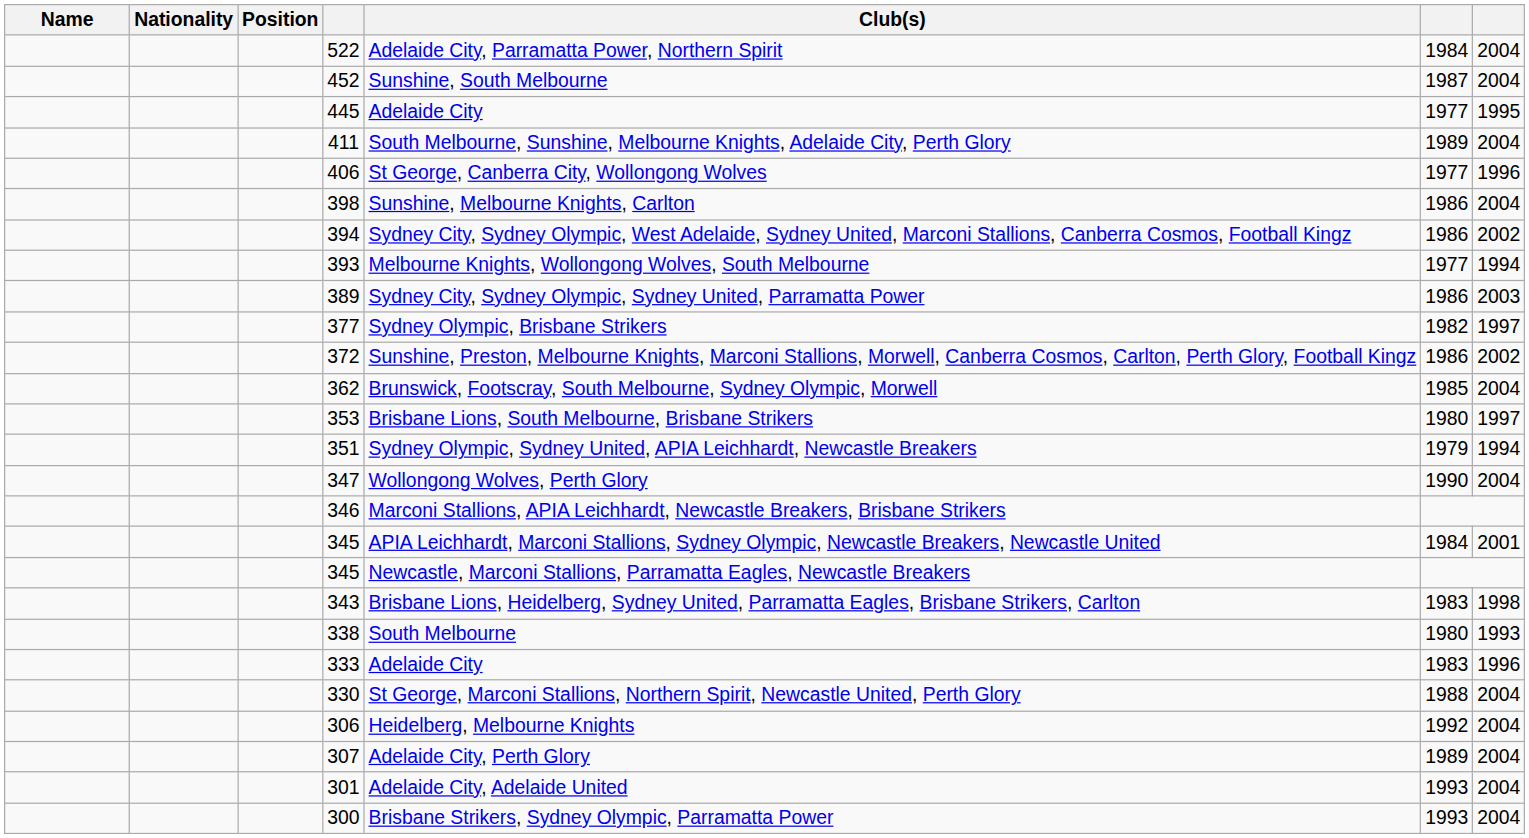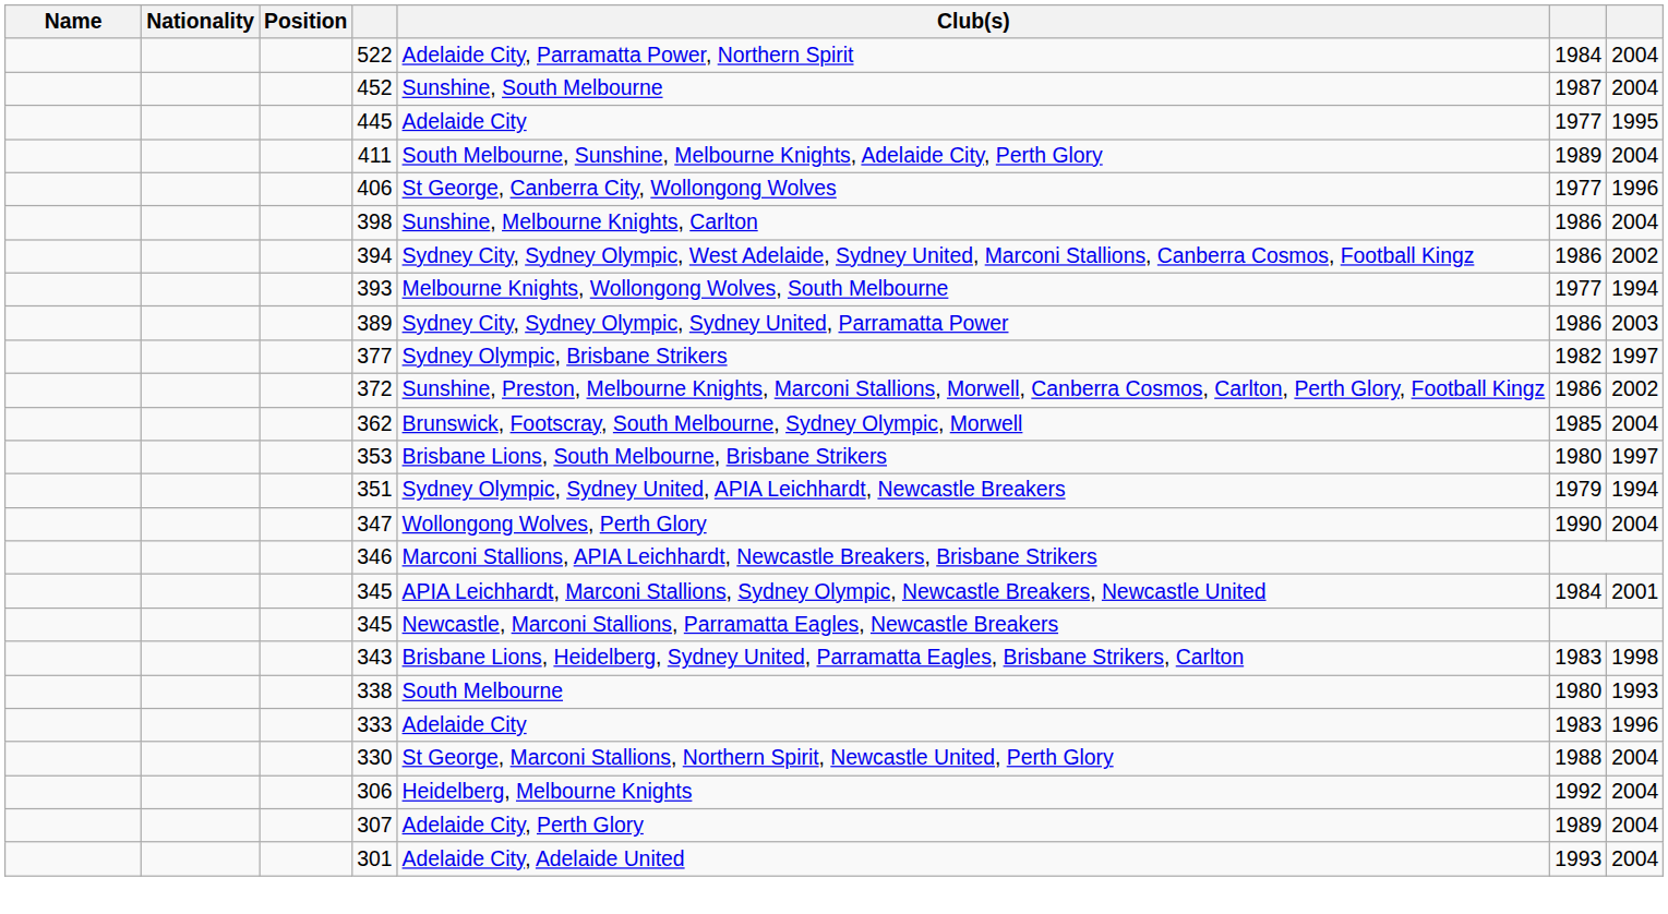 <table class="wikitable sortable" style="text-align: center;">
 <tr>
 <th style="width:6em">Name</th>
 <th>Nationality</th>
 <th>Position</th>
 <th></th>
 <th>Club(s)</th>
 <th></th>
 <th></th>
 </tr>
 <tr>
 <td align="left"></td>
 <td align="left"></td>
 <td></td>
 <td>522</td>
 <td align="left"><a href='#'>Adelaide City</a>, <a href='#'>Parramatta Power</a>, <a href='#'>Northern Spirit</a></td>
 <td>1984</td>
 <td>2004</td>
 </tr>
 <tr>
 <td align="left"></td>
 <td align="left"></td>
 <td></td>
 <td>452</td>
 <td align="left"><a href='#'>Sunshine</a>, <a href='#'>South Melbourne</a></td>
 <td>1987</td>
 <td>2004</td>
 </tr>
 <tr>
 <td align="left"></td>
 <td align="left"></td>
 <td></td>
 <td>445</td>
 <td align="left"><a href='#'>Adelaide City</a></td>
 <td>1977</td>
 <td>1995</td>
 </tr>
 <tr>
 <td align="left"></td>
 <td align="left"></td>
 <td></td>
 <td>411</td>
 <td align="left"><a href='#'>South Melbourne</a>, <a href='#'>Sunshine</a>, <a href='#'>Melbourne Knights</a>, <a href='#'>Adelaide City</a>, <a href='#'>Perth Glory</a></td>
 <td>1989</td>
 <td>2004</td>
 </tr>
 <tr>
 <td align="left"></td>
 <td align="left"></td>
 <td></td>
 <td>406</td>
 <td align="left"><a href='#'>St George</a>, <a href='#'>Canberra City</a>, <a href='#'>Wollongong Wolves</a></td>
 <td>1977</td>
 <td>1996</td>
 </tr>
 <tr>
 <td align="left"></td>
 <td align="left"></td>
 <td></td>
 <td>398</td>
 <td align="left"><a href='#'>Sunshine</a>, <a href='#'>Melbourne Knights</a>, <a href='#'>Carlton</a></td>
 <td>1986</td>
 <td>2004</td>
 </tr>
 <tr>
 <td align="left"></td>
 <td align="left"></td>
 <td></td>
 <td>394</td>
 <td align="left"><a href='#'>Sydney City</a>, <a href='#'>Sydney Olympic</a>, <a href='#'>West Adelaide</a>, <a href='#'>Sydney United</a>, <a href='#'>Marconi Stallions</a>, <a href='#'>Canberra Cosmos</a>, <a href='#'>Football Kingz</a></td>
 <td>1986</td>
 <td>2002</td>
 </tr>
 <tr>
 <td align="left"></td>
 <td align="left"></td>
 <td></td>
 <td>393</td>
 <td align="left"><a href='#'>Melbourne Knights</a>, <a href='#'>Wollongong Wolves</a>, <a href='#'>South Melbourne</a></td>
 <td>1977</td>
 <td>1994</td>
 </tr>
 <tr>
 <td align="left"></td>
 <td align="left"></td>
 <td></td>
 <td>389</td>
 <td align="left"><a href='#'>Sydney City</a>, <a href='#'>Sydney Olympic</a>, <a href='#'>Sydney United</a>, <a href='#'>Parramatta Power</a></td>
 <td>1986</td>
 <td>2003</td>
 </tr>
 <tr>
 <td align="left"></td>
 <td align="left"></td>
 <td></td>
 <td>377</td>
 <td align="left"><a href='#'>Sydney Olympic</a>, <a href='#'>Brisbane Strikers</a></td>
 <td>1982</td>
 <td>1997</td>
 </tr>
 <tr>
 <td align="left"></td>
 <td align="left"></td>
 <td></td>
 <td>372</td>
 <td align="left"><a href='#'>Sunshine</a>, <a href='#'>Preston</a>, <a href='#'>Melbourne Knights</a>, <a href='#'>Marconi Stallions</a>, <a href='#'>Morwell</a>, <a href='#'>Canberra Cosmos</a>, <a href='#'>Carlton</a>, <a href='#'>Perth Glory</a>, <a href='#'>Football Kingz</a></td>
 <td>1986</td>
 <td>2002</td>
 </tr>
 <tr>
 <td align="left"></td>
 <td align="left"></td>
 <td></td>
 <td>362</td>
 <td align="left"><a href='#'>Brunswick</a>, <a href='#'>Footscray</a>, <a href='#'>South Melbourne</a>, <a href='#'>Sydney Olympic</a>, <a href='#'>Morwell</a></td>
 <td>1985</td>
 <td>2004</td>
 </tr>
 <tr>
 <td align="left"></td>
 <td align="left"></td>
 <td></td>
 <td>353</td>
 <td align="left"><a href='#'>Brisbane Lions</a>, <a href='#'>South Melbourne</a>, <a href='#'>Brisbane Strikers</a></td>
 <td>1980</td>
 <td>1997</td>
 </tr>
 <tr>
 <td align="left"></td>
 <td align="left"></td>
 <td></td>
 <td>351</td>
 <td align="left"><a href='#'>Sydney Olympic</a>, <a href='#'>Sydney United</a>, <a href='#'>APIA Leichhardt</a>, <a href='#'>Newcastle Breakers</a></td>
 <td>1979</td>
 <td>1994</td>
 </tr>
 <tr>
 <td align="left"></td>
 <td align="left"></td>
 <td></td>
 <td>347</td>
 <td align="left"><a href='#'>Wollongong Wolves</a>, <a href='#'>Perth Glory</a></td>
 <td>1990</td>
 <td>2004</td>
 </tr>
 <tr>
 <td align="left"></td>
 <td align="left"></td>
 <td></td>
 <td>346</td>
 <td align="left"><a href='#'>Marconi Stallions</a>, <a href='#'>APIA Leichhardt</a>, <a href='#'>Newcastle Breakers</a>, <a href='#'>Brisbane Strikers</a></td>
 </tr>
 <tr>
 <td align="left"></td>
 <td align="left"></td>
 <td></td>
 <td>345</td>
 <td align="left"><a href='#'>APIA Leichhardt</a>, <a href='#'>Marconi Stallions</a>, <a href='#'>Sydney Olympic</a>, <a href='#'>Newcastle Breakers</a>, <a href='#'>Newcastle United</a></td>
 <td>1984</td>
 <td>2001</td>
 </tr>
 <tr>
 <td align="left"></td>
 <td align="left"></td>
 <td></td>
 <td>345</td>
 <td align="left"><a href='#'>Newcastle</a>, <a href='#'>Marconi Stallions</a>, <a href='#'>Parramatta Eagles</a>, <a href='#'>Newcastle Breakers</a></td>
 </tr>
 <tr>
 <td align="left"></td>
 <td align="left"></td>
 <td></td>
 <td>343</td>
 <td align="left"><a href='#'>Brisbane Lions</a>, <a href='#'>Heidelberg</a>, <a href='#'>Sydney United</a>, <a href='#'>Parramatta Eagles</a>, <a href='#'>Brisbane Strikers</a>, <a href='#'>Carlton</a></td>
 <td>1983</td>
 <td>1998</td>
 </tr>
 <tr>
 <td align="left"></td>
 <td align="left"></td>
 <td></td>
 <td>338</td>
 <td align="left"><a href='#'>South Melbourne</a></td>
 <td>1980</td>
 <td>1993</td>
 </tr>
 <tr>
 <td align="left"></td>
 <td align="left"></td>
 <td></td>
 <td>333</td>
 <td align="left"><a href='#'>Adelaide City</a></td>
 <td>1983</td>
 <td>1996</td>
 </tr>
 <tr>
 <td align="left"></td>
 <td align="left"></td>
 <td></td>
 <td>330</td>
 <td align="left"><a href='#'>St George</a>, <a href='#'>Marconi Stallions</a>, <a href='#'>Northern Spirit</a>, <a href='#'>Newcastle United</a>, <a href='#'>Perth Glory</a></td>
 <td>1988</td>
 <td>2004</td>
 </tr>
 <tr>
 <td align="left"></td>
 <td align="left"></td>
 <td></td>
 <td>306</td>
 <td align="left"><a href='#'>Heidelberg</a>, <a href='#'>Melbourne Knights</a></td>
 <td>1992</td>
 <td>2004</td>
 </tr>
 <tr>
 <td align="left"></td>
 <td align="left"></td>
 <td></td>
 <td>307</td>
 <td align="left"><a href='#'>Adelaide City</a>, <a href='#'>Perth Glory</a></td>
 <td>1989</td>
 <td>2004</td>
 </tr>
 <tr>
 <td align="left"></td>
 <td align="left"></td>
 <td></td>
 <td>301</td>
 <td align="left"><a href='#'>Adelaide City</a>, <a href='#'>Adelaide United</a></td>
 <td>1993</td>
 <td>2004</td>
 </tr>
-<tr>
-<td align="left"></td>
-<td align="left"></td>
-<td></td>
-<td>300</td>
-<td align="left"><a href='#'>Brisbane Strikers</a>, <a href='#'>Sydney Olympic</a>, <a href='#'>Parramatta Power</a></td>
-<td>1993</td>
-<td>2004</td>
-</tr>
 </table>
